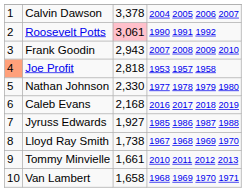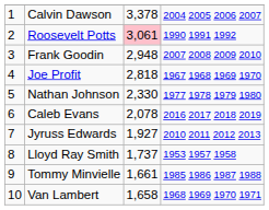 <table class="wikitable">
 <tr>
 </tr>
 <tr>
 <td>1</td>
 <td>Calvin Dawson</td>
 <td>3,378</td>
 <td style="font-size:80%;"><a href='#'>2004</a> <a href='#'>2005</a> <a href='#'>2006</a> <a href='#'>2007</a></td>
 </tr>
 <tr>
 <td>2</td>
 <td><a href='#'>Roosevelt Potts</a></td>
 <td style="background: pink;">3,061</td>
 <td style="font-size:80%;"><a href='#'>1990</a> <a href='#'>1991</a> <a href='#'>1992</a></td>
 </tr>
 <tr>
 <td>3</td>
 <td>Frank Goodin</td>
-<td>2,943</td>
+<td>2,948</td>
 <td style="font-size:80%;"><a href='#'>2007</a> <a href='#'>2008</a> <a href='#'>2009</a> <a href='#'>2010</a></td>
 </tr>
 <tr>
-<td style="background: lightsalmon;">4</td>
+<td>4</td>
 <td><a href='#'>Joe Profit</a></td>
 <td>2,818</td>
-<td style="font-size:80%;"><a href='#'>1953</a> <a href='#'>1957</a> <a href='#'>1958</a></td>
+<td style="font-size:80%;"><a href='#'>1967</a> <a href='#'>1968</a> <a href='#'>1969</a> <a href='#'>1970</a></td>
 </tr>
 <tr>
 <td>5</td>
 <td>Nathan Johnson</td>
 <td>2,330</td>
 <td style="font-size:80%;"><a href='#'>1977</a> <a href='#'>1978</a> <a href='#'>1979</a> <a href='#'>1980</a></td>
 </tr>
 <tr>
 <td>6</td>
 <td>Caleb Evans</td>
-<td>2,168</td>
+<td>2,078</td>
 <td style="font-size:80%;"><a href='#'>2016</a> <a href='#'>2017</a> <a href='#'>2018</a> <a href='#'>2019</a></td>
 </tr>
 <tr>
 <td>7</td>
 <td>Jyruss Edwards</td>
 <td>1,927</td>
-<td style="font-size:80%;"><a href='#'>1985</a> <a href='#'>1986</a> <a href='#'>1987</a> <a href='#'>1988</a></td>
+<td style="font-size:80%;"><a href='#'>2010</a> <a href='#'>2011</a> <a href='#'>2012</a> <a href='#'>2013</a></td>
 </tr>
 <tr>
 <td>8</td>
 <td>Lloyd Ray Smith</td>
-<td>1,738</td>
-<td style="font-size:80%;"><a href='#'>1967</a> <a href='#'>1968</a> <a href='#'>1969</a> <a href='#'>1970</a></td>
+<td>1,737</td>
+<td style="font-size:80%;"><a href='#'>1953</a> <a href='#'>1957</a> <a href='#'>1958</a></td>
 </tr>
 <tr>
 <td>9</td>
 <td>Tommy Minvielle</td>
 <td>1,661</td>
-<td style="font-size:80%;"><a href='#'>2010</a> <a href='#'>2011</a> <a href='#'>2012</a> <a href='#'>2013</a></td>
+<td style="font-size:80%;"><a href='#'>1985</a> <a href='#'>1986</a> <a href='#'>1987</a> <a href='#'>1988</a></td>
 </tr>
 <tr>
 <td>10</td>
 <td>Van Lambert</td>
 <td>1,658</td>
 <td style="font-size:80%;"><a href='#'>1968</a> <a href='#'>1969</a> <a href='#'>1970</a> <a href='#'>1971</a></td>
 </tr>
 </table>
